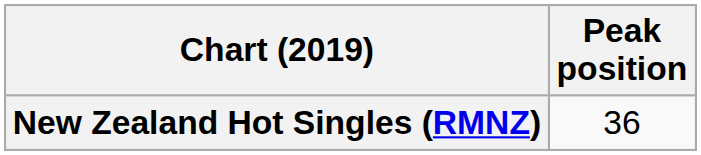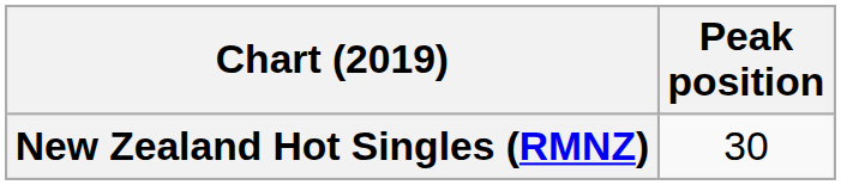 <table class="wikitable plainrowheaders" style="text-align:center">
 <tr>
 <th scope="col">Chart (2019)</th>
 <th scope="col">Peak<br>position</th>
 </tr>
 <tr>
 <th scope="row">New Zealand Hot Singles (<a href='#'>RMNZ</a>)</th>
-<td>36</td>
+<td>30</td>
 </tr>
 </table>
